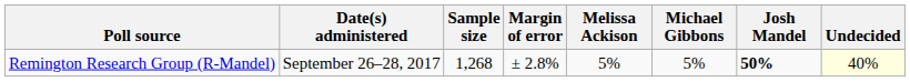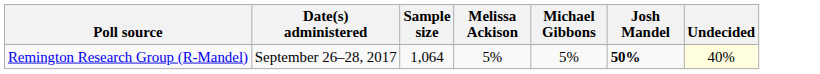 <table class="wikitable">
 <tr valign=bottom>
 <th>Poll source</th>
 <th>Date(s)<br>administered</th>
 <th>Sample<br>size</th>
-<th>Margin<br>of error</th>
 <th style="width:75px;">Melissa<br>Ackison</th>
 <th style="width:75px;">Michael<br>Gibbons</th>
 <th style="width:75px;">Josh<br>Mandel</th>
 <th>Undecided</th>
 </tr>
 <tr>
 <td><a href='#'>Remington Research Group (R-Mandel)</a></td>
 <td align=center>September 26–28, 2017</td>
-<td align=center>1,268</td>
-<td align=center>± 2.8%</td>
+<td align=center>1,064</td>
 <td align=center>5%</td>
 <td align=center>5%</td>
 <td><strong>50%</strong></td>
 <td align=center style="background: lightyellow;">40%</td>
 </tr>
 </table>
